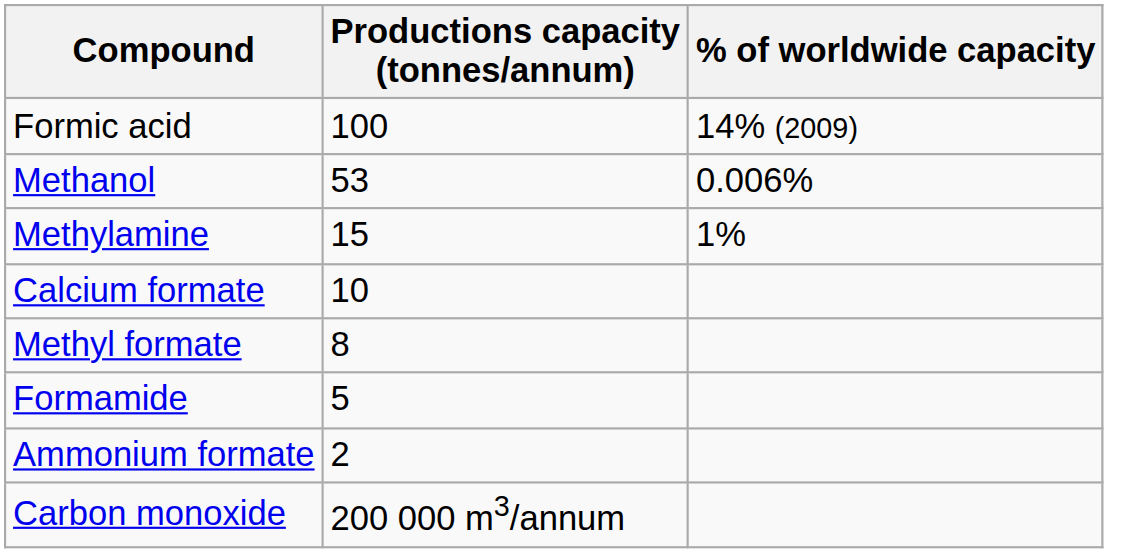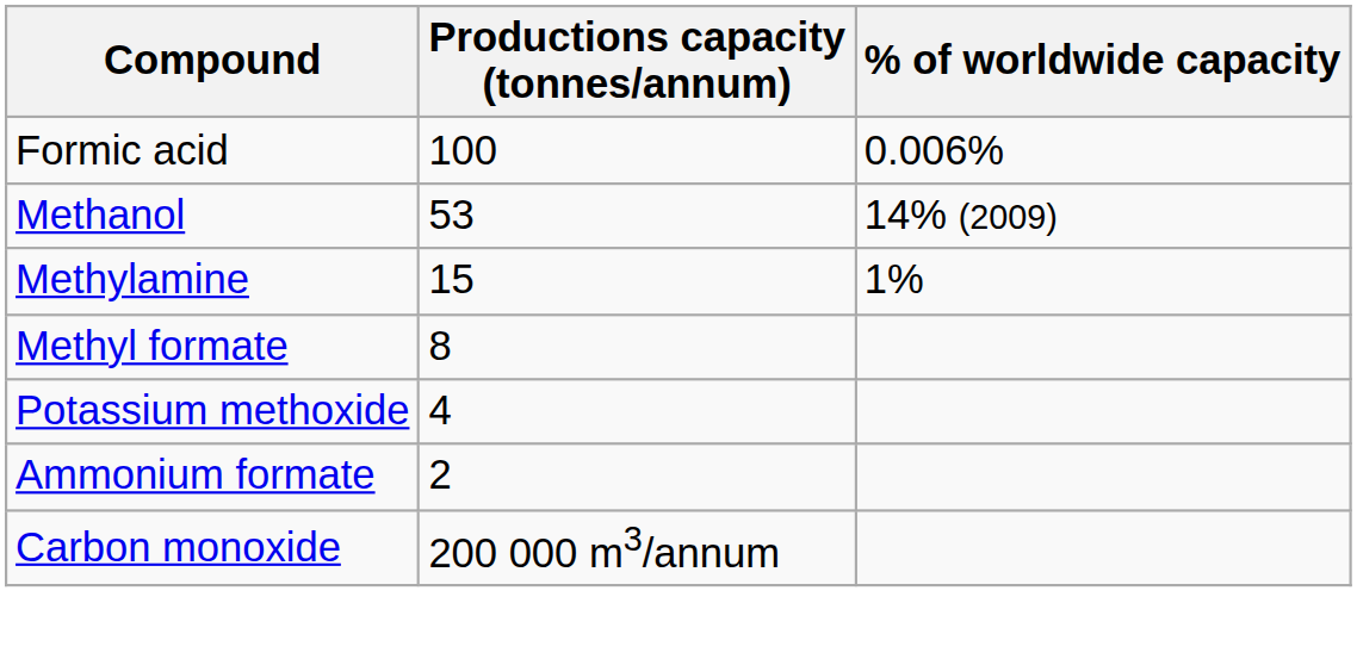 <table class="wikitable">
 <tr>
 <th>Compound</th>
 <th>Productions capacity<br>(tonnes/annum)</th>
 <th>% of worldwide capacity</th>
 </tr>
 <tr>
 <td>Formic acid</td>
 <td>100</td>
-<td>14% <small>(2009)</small></td>
+<td>0.006%</td>
 </tr>
 <tr>
 <td><a href='#'>Methanol</a></td>
 <td>53</td>
-<td>0.006%</td>
+<td>14% <small>(2009)</small></td>
 </tr>
 <tr>
 <td><a href='#'>Methylamine</a></td>
 <td>15</td>
 <td>1%</td>
 </tr>
 <tr>
-<td><a href='#'>Calcium formate</a></td>
-<td>10</td>
-<td></td>
-</tr>
-<tr>
 <td><a href='#'>Methyl formate</a></td>
 <td>8</td>
 <td></td>
 </tr>
 <tr>
-<td><a href='#'>Formamide</a></td>
-<td>5</td>
+<td><a href='#'>Potassium methoxide</a></td>
+<td>4</td>
 <td></td>
 </tr>
 <tr>
 <td><a href='#'>Ammonium formate</a></td>
 <td>2</td>
 <td></td>
 </tr>
 <tr>
 <td><a href='#'>Carbon monoxide</a></td>
 <td>200 000 m<sup>3</sup>/annum</td>
 <td></td>
 </tr>
 </table>
